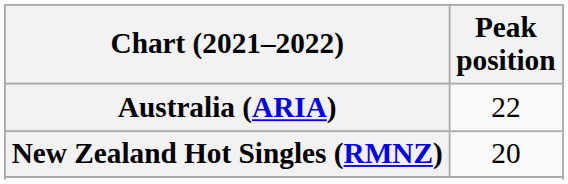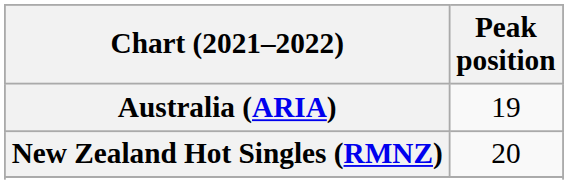 <table class="wikitable sortable plainrowheaders" style="text-align:center">
 <tr>
 <th scope="col">Chart (2021–2022)</th>
 <th scope="col">Peak<br>position</th>
 </tr>
 <tr>
 <th scope="row">Australia (<a href='#'>ARIA</a>)</th>
-<td>22</td>
+<td>19</td>
 </tr>
 <tr>
 <th scope="row">New Zealand Hot Singles (<a href='#'>RMNZ</a>)</th>
 <td>20</td>
 </tr>
 <tr>
 </tr>
 <tr>
 </tr>
 </table>
